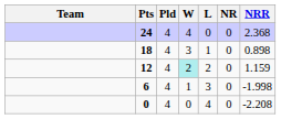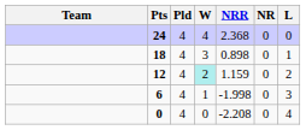 <table class="wikitable" style="text-align:center">
 <tr>
 <th width=175>Team</th>
 <th width=20  abbr="Points">Pts</th>
 <th width=20  abbr="Played">Pld</th>
 <th width=20  abbr="Won">W</th>
+<th width=35  abbr="Net Run Rate"><a href='#'>NRR</a></th>
+<th width=20  abbr="No Result">NR</th>
 <th width=20  abbr="Lost">L</th>
-<th width=20  abbr="No Result">NR</th>
-<th width=35  abbr="Net Run Rate"><a href='#'>NRR</a></th>
 </tr>
 <tr bgcolor=CCCCFF>
 <td style="text-align:left;'"><strong></strong></td>
 <td><strong>24</strong></td>
 <td>4</td>
 <td>4</td>
+<td>2.368</td>
 <td>0</td>
 <td>0</td>
-<td>2.368</td>
 </tr>
 <tr>
 <td style="text-align:left;"></td>
 <td><strong>18</strong></td>
 <td>4</td>
 <td>3</td>
+<td>0.898</td>
+<td>0</td>
 <td>1</td>
-<td>0</td>
-<td>0.898</td>
 </tr>
 <tr>
 <td style="text-align:left;"></td>
 <td><strong>12</strong></td>
 <td>4</td>
 <td style="background: paleturquoise;">2</td>
+<td>1.159</td>
+<td>0</td>
 <td>2</td>
-<td>0</td>
-<td>1.159</td>
 </tr>
 <tr>
 <td style="text-align:left;"></td>
 <td><strong>6</strong></td>
 <td>4</td>
 <td>1</td>
+<td>-1.998</td>
+<td>0</td>
 <td>3</td>
-<td>0</td>
-<td>-1.998</td>
 </tr>
 <tr>
 <td style="text-align:left;"></td>
 <td><strong>0</strong></td>
 <td>4</td>
 <td>0</td>
+<td>-2.208</td>
+<td>0</td>
 <td>4</td>
-<td>0</td>
-<td>-2.208</td>
 </tr>
 </table>
